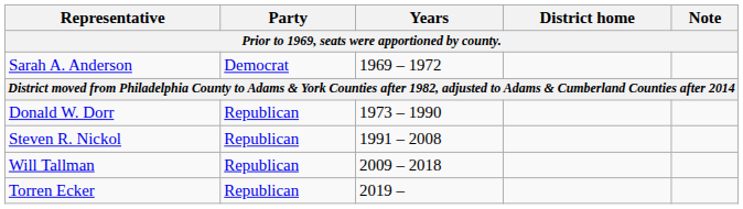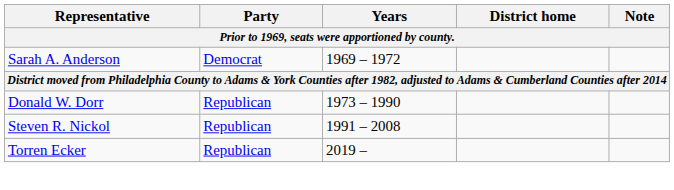 <table class=wikitable>
 <tr valign=bottom>
 <th>Representative</th>
 <th>Party</th>
 <th>Years</th>
 <th>District home</th>
 <th>Note</th>
 </tr>
 <tr>
 <th colspan=5 style="font-size: 80%;"><em>Prior to 1969, seats were apportioned by county.</em></th>
 </tr>
 <tr>
 <td><a href='#'>Sarah A. Anderson</a></td>
 <td><a href='#'>Democrat</a></td>
 <td>1969 – 1972</td>
 <td></td>
 <td></td>
 </tr>
 <tr>
 <th colspan=5 style="font-size: 80%;"><em>District moved from Philadelphia County to Adams & York Counties after 1982, adjusted to Adams & Cumberland Counties after 2014</em></th>
 </tr>
 <tr>
 <td><a href='#'>Donald W. Dorr</a></td>
 <td><a href='#'>Republican</a></td>
 <td>1973 – 1990</td>
 <td></td>
 <td></td>
 </tr>
 <tr>
 <td><a href='#'>Steven R. Nickol</a></td>
 <td><a href='#'>Republican</a></td>
 <td>1991 – 2008</td>
 <td></td>
 <td></td>
 </tr>
 <tr>
-<td><a href='#'>Will Tallman</a></td>
-<td><a href='#'>Republican</a></td>
-<td>2009 – 2018</td>
-<td></td>
-<td></td>
-</tr>
-<tr>
 <td><a href='#'>Torren Ecker</a></td>
 <td><a href='#'>Republican</a></td>
 <td>2019 –</td>
 <td></td>
 <td></td>
 </tr>
 </table>
